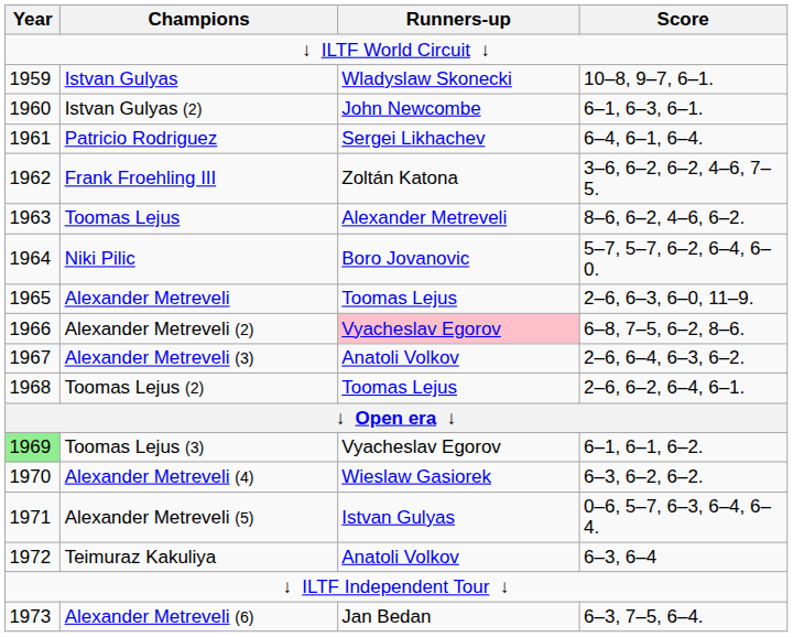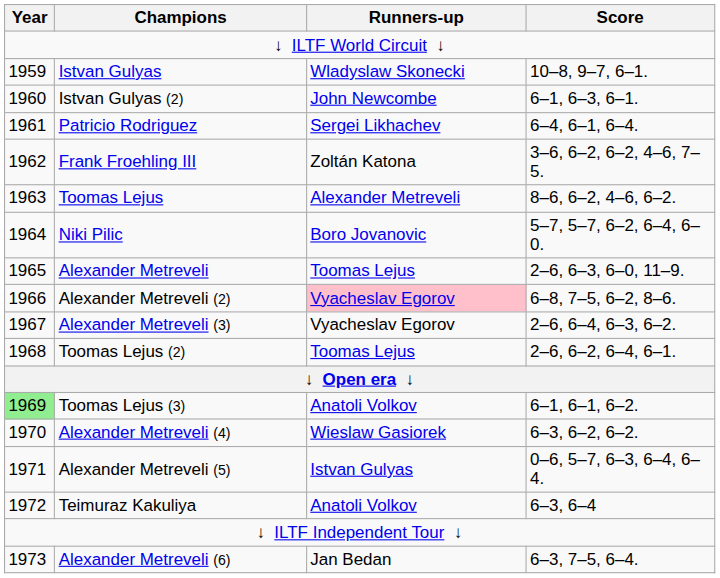 <table class="wikitable sortable">
 <tr>
 <th style="width:40px">Year</th>
 <th style="width:230px">Champions</th>
 <th style="width:200px">Runners-up</th>
 <th style="width:170px" class="unsortable">Score</th>
 </tr>
 <tr>
 <td colspan=4 align=center>↓  <a href='#'>ILTF World Circuit</a>  ↓</td>
 </tr>
 <tr>
 <td>1959</td>
 <td> <a href='#'>Istvan Gulyas</a></td>
 <td> <a href='#'>Wladyslaw Skonecki</a></td>
 <td>10–8, 9–7, 6–1.</td>
 </tr>
 <tr>
 <td>1960</td>
 <td> Istvan Gulyas <small>(2)</small></td>
 <td> <a href='#'>John Newcombe</a></td>
 <td>6–1, 6–3, 6–1.</td>
 </tr>
 <tr>
 <td>1961</td>
 <td> <a href='#'>Patricio Rodriguez</a></td>
 <td> <a href='#'>Sergei Likhachev</a></td>
 <td>6–4, 6–1, 6–4.</td>
 </tr>
 <tr>
 <td>1962</td>
 <td> <a href='#'>Frank Froehling III</a></td>
 <td> Zoltán Katona</td>
 <td>3–6, 6–2, 6–2, 4–6, 7–5.</td>
 </tr>
 <tr>
 <td>1963</td>
 <td> <a href='#'>Toomas Lejus</a></td>
 <td> <a href='#'>Alexander Metreveli</a></td>
 <td>8–6, 6–2, 4–6, 6–2.</td>
 </tr>
 <tr>
 <td>1964</td>
 <td> <a href='#'>Niki Pilic</a></td>
 <td> <a href='#'>Boro Jovanovic</a></td>
 <td>5–7, 5–7, 6–2, 6–4, 6–0.</td>
 </tr>
 <tr>
 <td>1965</td>
 <td> <a href='#'>Alexander Metreveli</a></td>
 <td> <a href='#'>Toomas Lejus</a></td>
 <td>2–6, 6–3, 6–0, 11–9.</td>
 </tr>
 <tr>
 <td>1966</td>
 <td> Alexander Metreveli <small>(2)</small></td>
 <td style="background: pink;"> <a href='#'>Vyacheslav Egorov</a></td>
 <td>6–8, 7–5, 6–2, 8–6.</td>
 </tr>
 <tr>
 <td>1967</td>
 <td> <a href='#'>Alexander Metreveli</a> <small>(3)</small></td>
-<td> <a href='#'>Anatoli Volkov</a></td>
+<td> Vyacheslav Egorov</td>
 <td>2–6, 6–4, 6–3, 6–2.</td>
 </tr>
 <tr>
 <td>1968</td>
 <td> Toomas Lejus <small>(2)</small></td>
 <td> <a href='#'>Toomas Lejus</a></td>
 <td>2–6, 6–2, 6–4, 6–1.</td>
 </tr>
 <tr>
 <th colspan=4 align=center>↓  <a href='#'>Open era</a>  ↓</th>
 </tr>
 <tr>
 <td style="background: lightgreen;">1969</td>
 <td> Toomas Lejus <small>(3)</small></td>
-<td> Vyacheslav Egorov</td>
+<td> <a href='#'>Anatoli Volkov</a></td>
 <td>6–1, 6–1, 6–2.</td>
 </tr>
 <tr>
 <td>1970</td>
 <td> <a href='#'>Alexander Metreveli</a> <small>(4)</small></td>
 <td> <a href='#'>Wieslaw Gasiorek</a></td>
 <td>6–3, 6–2, 6–2.</td>
 </tr>
 <tr>
 <td>1971</td>
 <td> Alexander Metreveli <small>(5)</small></td>
 <td> <a href='#'>Istvan Gulyas</a></td>
 <td>0–6, 5–7, 6–3, 6–4, 6–4.</td>
 </tr>
 <tr>
 <td>1972</td>
 <td> Teimuraz Kakuliya</td>
 <td> <a href='#'>Anatoli Volkov</a></td>
 <td>6–3, 6–4</td>
 </tr>
 <tr>
 <td colspan=4 align=center>↓  <a href='#'>ILTF Independent Tour</a>  ↓</td>
 </tr>
 <tr>
 <td>1973</td>
 <td> <a href='#'>Alexander Metreveli</a> <small>(6)</small></td>
 <td> Jan Bedan</td>
 <td>6–3, 7–5, 6–4.</td>
 </tr>
 </table>
